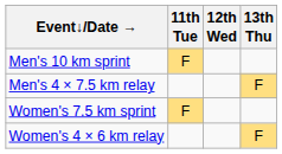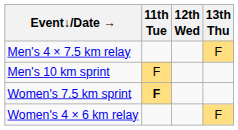 <table class="wikitable" style="margin:0.5em auto; font-size:90%; line-height:1.25em; text-align:center;">
 <tr>
 <th>Event↓/Date →</th>
 <th>11th<br>Tue</th>
 <th>12th<br>Wed</th>
 <th>13th<br>Thu</th>
 </tr>
 <tr>
+<td align="left"><a href='#'>Men's 4 × 7.5 km relay</a></td>
+<td></td>
+<td></td>
+<td bgcolor="#FFDF80">F</td>
+</tr>
+<tr>
 <td align="left"><a href='#'>Men's 10 km sprint</a></td>
 <td bgcolor="#FFDF80">F</td>
 <td></td>
 <td></td>
 </tr>
 <tr>
-<td align="left"><a href='#'>Men's 4 × 7.5 km relay</a></td>
-<td></td>
-<td></td>
-<td bgcolor="#FFDF80">F</td>
-</tr>
-<tr>
 <td align="left"><a href='#'>Women's 7.5 km sprint</a></td>
-<td bgcolor="#FFDF80">F</td>
+<td bgcolor="#FFDF80"><strong>F</strong></td>
 <td></td>
 <td></td>
 </tr>
 <tr>
 <td align="left"><a href='#'>Women's 4 × 6 km relay</a></td>
 <td></td>
 <td></td>
 <td bgcolor="#FFDF80">F</td>
 </tr>
 </table>
